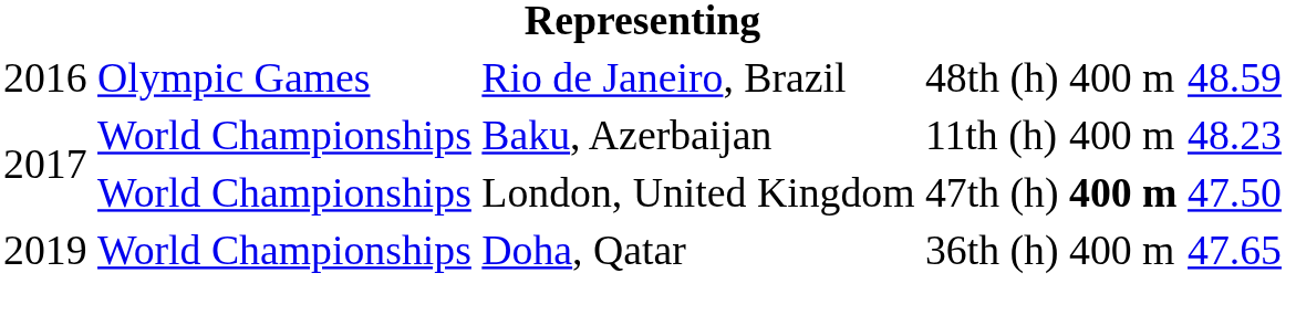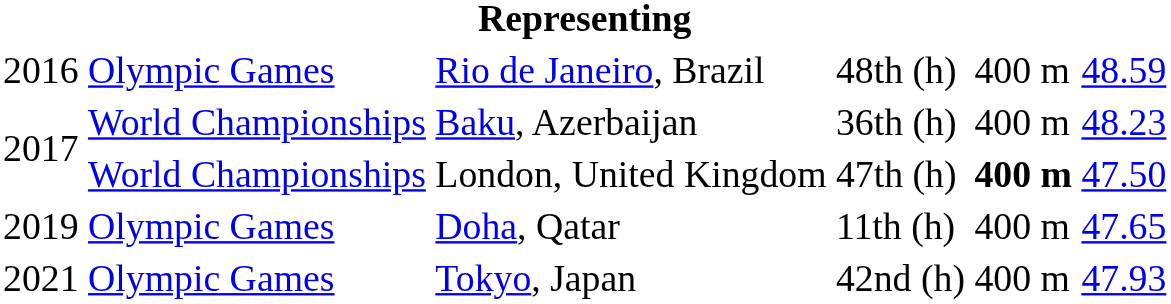 <table>
 <tr>
 <th colspan="6">Representing </th>
 </tr>
 <tr>
 <td>2016</td>
 <td><a href='#'>Olympic Games</a></td>
 <td><a href='#'>Rio de Janeiro</a>, Brazil</td>
 <td>48th (h)</td>
 <td>400 m</td>
 <td><a href='#'>48.59</a></td>
 </tr>
 <tr>
 <td rowspan=2>2017</td>
 <td><a href='#'>World Championships</a></td>
 <td><a href='#'>Baku</a>, Azerbaijan</td>
-<td>11th (h)</td>
+<td>36th (h)</td>
 <td>400 m</td>
 <td><a href='#'>48.23</a></td>
 </tr>
 <tr>
 <td><a href='#'>World Championships</a></td>
 <td>London, United Kingdom</td>
 <td>47th (h)</td>
 <td><strong>400 m</strong></td>
 <td><a href='#'>47.50</a></td>
 </tr>
 <tr>
 <td>2019</td>
-<td><a href='#'>World Championships</a></td>
+<td><a href='#'>Olympic Games</a></td>
 <td><a href='#'>Doha</a>, Qatar</td>
-<td>36th (h)</td>
+<td>11th (h)</td>
 <td>400 m</td>
 <td><a href='#'>47.65</a></td>
 </tr>
+<tr>
+<td>2021</td>
+<td><a href='#'>Olympic Games</a></td>
+<td><a href='#'>Tokyo</a>, Japan</td>
+<td>42nd (h)</td>
+<td>400 m</td>
+<td><a href='#'>47.93</a></td>
+</tr>
 </table>
